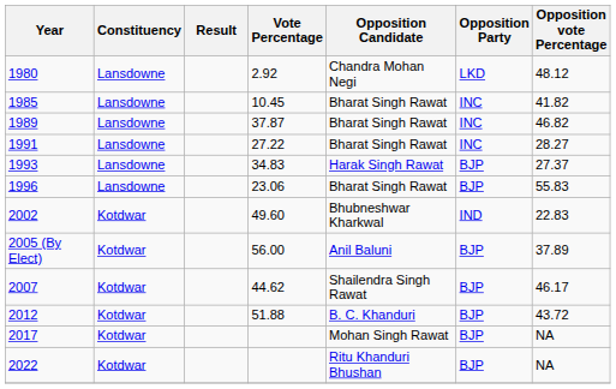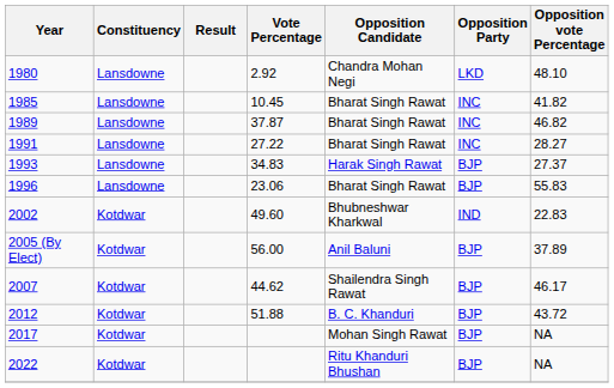 <table class="sortable wikitable">
 <tr>
 <th width=100>Year</th>
 <th width=100>Constituency</th>
 <th width=70>Result</th>
 <th width=70>Vote Percentage</th>
 <th width=150>Opposition Candidate</th>
 <th width=70>Opposition Party</th>
 <th width=70>Opposition vote Percentage</th>
 </tr>
 <tr>
 <td><a href='#'>1980</a></td>
 <td><a href='#'>Lansdowne</a></td>
 <td></td>
 <td>2.92</td>
 <td>Chandra Mohan  Negi</td>
 <td><a href='#'>LKD</a></td>
-<td>48.12</td>
+<td>48.10</td>
 </tr>
 <tr>
 <td><a href='#'>1985</a></td>
 <td><a href='#'>Lansdowne</a></td>
 <td></td>
 <td>10.45</td>
 <td>Bharat Singh Rawat</td>
 <td><a href='#'>INC</a></td>
 <td>41.82</td>
 </tr>
 <tr>
 <td><a href='#'>1989</a></td>
 <td><a href='#'>Lansdowne</a></td>
 <td></td>
 <td>37.87</td>
 <td>Bharat Singh Rawat</td>
 <td><a href='#'>INC</a></td>
 <td>46.82</td>
 </tr>
 <tr>
 <td><a href='#'>1991</a></td>
 <td><a href='#'>Lansdowne</a></td>
 <td></td>
 <td>27.22</td>
 <td>Bharat Singh Rawat</td>
 <td><a href='#'>INC</a></td>
 <td>28.27</td>
 </tr>
 <tr>
 <td><a href='#'>1993</a></td>
 <td><a href='#'>Lansdowne</a></td>
 <td></td>
 <td>34.83</td>
 <td><a href='#'>Harak Singh Rawat</a></td>
 <td><a href='#'>BJP</a></td>
 <td>27.37</td>
 </tr>
 <tr>
 <td><a href='#'>1996</a></td>
 <td><a href='#'>Lansdowne</a></td>
 <td></td>
 <td>23.06</td>
 <td>Bharat Singh Rawat</td>
 <td><a href='#'>BJP</a></td>
 <td>55.83</td>
 </tr>
 <tr>
 <td><a href='#'>2002</a></td>
 <td><a href='#'>Kotdwar</a></td>
 <td></td>
 <td>49.60</td>
 <td>Bhubneshwar Kharkwal</td>
 <td><a href='#'>IND</a></td>
 <td>22.83</td>
 </tr>
 <tr>
 <td><a href='#'>2005 (By Elect)</a></td>
 <td><a href='#'>Kotdwar</a></td>
 <td></td>
 <td>56.00</td>
 <td><a href='#'>Anil Baluni</a></td>
 <td><a href='#'>BJP</a></td>
 <td>37.89</td>
 </tr>
 <tr>
 <td><a href='#'>2007</a></td>
 <td><a href='#'>Kotdwar</a></td>
 <td></td>
 <td>44.62</td>
 <td>Shailendra Singh Rawat</td>
 <td><a href='#'>BJP</a></td>
 <td>46.17</td>
 </tr>
 <tr>
 <td><a href='#'>2012</a></td>
 <td><a href='#'>Kotdwar</a></td>
 <td></td>
 <td>51.88</td>
 <td><a href='#'>B. C. Khanduri</a></td>
 <td><a href='#'>BJP</a></td>
 <td>43.72</td>
 </tr>
 <tr>
 <td><a href='#'>2017</a></td>
 <td><a href='#'>Kotdwar</a></td>
 <td></td>
 <td></td>
 <td>Mohan Singh Rawat</td>
 <td><a href='#'>BJP</a></td>
 <td>NA</td>
 </tr>
 <tr>
 <td><a href='#'>2022</a></td>
 <td><a href='#'>Kotdwar</a></td>
 <td></td>
 <td></td>
 <td><a href='#'>Ritu Khanduri Bhushan</a></td>
 <td><a href='#'>BJP</a></td>
 <td>NA</td>
 </tr>
 <tr>
 </tr>
 </table>
